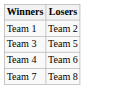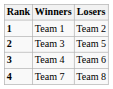 <table class="wikitable">
 <tr>
+<th>Rank</th>
 <th>Winners</th>
 <th>Losers</th>
 </tr>
 <tr>
+<td><strong>1</strong></td>
 <td>Team 1</td>
 <td>Team 2</td>
 </tr>
 <tr>
+<td><strong>2</strong></td>
 <td>Team 3</td>
 <td>Team 5</td>
 </tr>
 <tr>
+<td><strong>3</strong></td>
 <td>Team 4</td>
 <td>Team 6</td>
 </tr>
 <tr>
+<td><strong>4</strong></td>
 <td>Team 7</td>
 <td>Team 8</td>
 </tr>
 </table>
